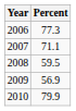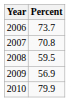 <table class="wikitable collapsible sortable" style="margin: 1em auto 1em auto;">
 <tr align="center">
 <th>Year</th>
 <th>Percent</th>
 </tr>
 <tr align="center">
 <td>2006</td>
-<td>77.3</td>
+<td>73.7</td>
 </tr>
 <tr align="center">
 <td>2007</td>
-<td>71.1</td>
+<td>70.8</td>
 </tr>
 <tr align="center">
 <td>2008</td>
 <td>59.5</td>
 </tr>
 <tr align="center">
 <td>2009</td>
 <td>56.9</td>
 </tr>
 <tr align="center">
 <td>2010</td>
 <td>79.9</td>
 </tr>
 </table>
